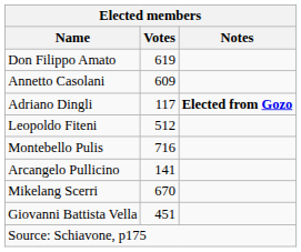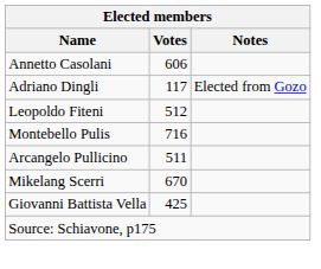 <table class=wikitable style=text-align:right>
 <tr>
 <th colspan=3>Elected members</th>
 </tr>
 <tr>
 <th>Name</th>
 <th>Votes</th>
 <th>Notes</th>
 </tr>
 <tr>
-<td align=left>Don Filippo Amato</td>
-<td>619</td>
-<td></td>
-</tr>
-<tr>
 <td align=left>Annetto Casolani</td>
-<td>609</td>
+<td>606</td>
 <td></td>
 </tr>
 <tr>
 <td align=left>Adriano Dingli</td>
 <td>117</td>
-<td><strong>Elected from <a href='#'>Gozo</a></strong></td>
+<td>Elected from <a href='#'>Gozo</a></td>
 </tr>
 <tr>
 <td align=left>Leopoldo Fiteni</td>
 <td>512</td>
 <td></td>
 </tr>
 <tr>
 <td align=left>Montebello Pulis</td>
 <td>716</td>
 <td></td>
 </tr>
 <tr>
 <td align=left>Arcangelo Pullicino</td>
-<td>141</td>
+<td>511</td>
 <td></td>
 </tr>
 <tr>
 <td align=left>Mikelang Scerri</td>
 <td>670</td>
 <td></td>
 </tr>
 <tr>
 <td align=left>Giovanni Battista Vella</td>
-<td>451</td>
+<td>425</td>
 <td></td>
 </tr>
 <tr>
 <td align=left colspan=3>Source: Schiavone, p175</td>
 </tr>
 </table>
